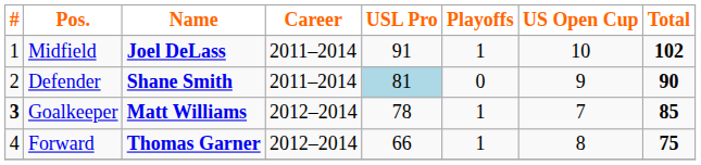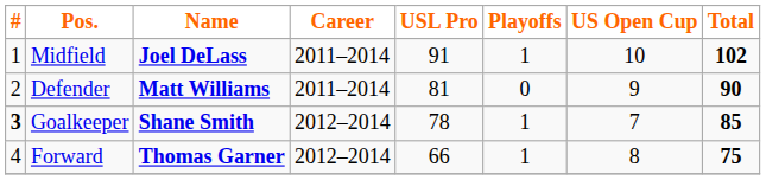 <table class="wikitable sortable" style="text-align:center;">
 <tr>
 <th style="background:#fff; color:#FF6600;" scope="col">#</th>
 <th style="background:#fff; color:#FF6600;" scope="col">Pos.</th>
 <th style="background:#fff; color:#FF6600;" scope="col">Name</th>
 <th style="background:#fff; color:#FF6600;" scope="col">Career</th>
 <th style="background:#fff; color:#FF6600;" scope="col">USL Pro</th>
 <th style="background:#fff; color:#FF6600;" scope="col">Playoffs</th>
 <th style="background:#fff; color:#FF6600" scope="col">US Open Cup</th>
 <th style="background:#fff; color:#FF6600" scope="col">Total</th>
 </tr>
 <tr>
 <td>1</td>
 <td align="left"><a href='#'>Midfield</a></td>
 <td align="left"><strong><a href='#'>Joel DeLass</a></strong></td>
 <td align="left">2011–2014</td>
 <td>91</td>
 <td>1</td>
 <td>10</td>
 <td><strong>102</strong></td>
 </tr>
 <tr>
 <td>2</td>
 <td align="left"><a href='#'>Defender</a></td>
-<td align="left"><strong><a href='#'>Shane Smith</a></strong></td>
+<td align="left"><strong><a href='#'>Matt Williams</a></strong></td>
 <td align="left">2011–2014</td>
-<td style="background: lightblue;">81</td>
+<td>81</td>
 <td>0</td>
 <td>9</td>
 <td><strong>90</strong></td>
 </tr>
 <tr>
 <td><strong>3</strong></td>
 <td align="left"><a href='#'>Goalkeeper</a></td>
-<td align="left"><strong><a href='#'>Matt Williams</a></strong></td>
+<td align="left"><strong><a href='#'>Shane Smith</a></strong></td>
 <td align="left">2012–2014</td>
 <td>78</td>
 <td>1</td>
 <td>7</td>
 <td><strong>85</strong></td>
 </tr>
 <tr>
 <td>4</td>
 <td align="left"><a href='#'>Forward</a></td>
 <td align="left"><strong><a href='#'>Thomas Garner</a></strong></td>
 <td align="left">2012–2014</td>
 <td>66</td>
 <td>1</td>
 <td>8</td>
 <td><strong>75</strong></td>
 </tr>
 <tr>
 </tr>
 </table>
